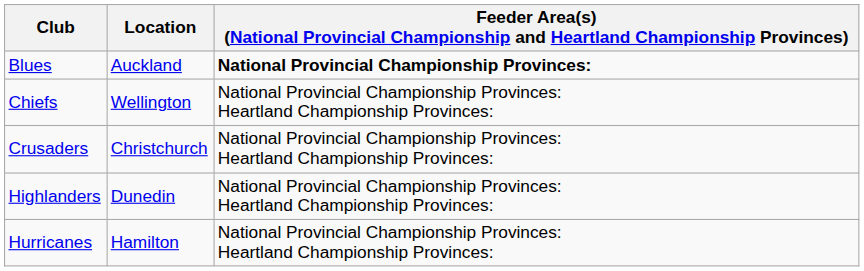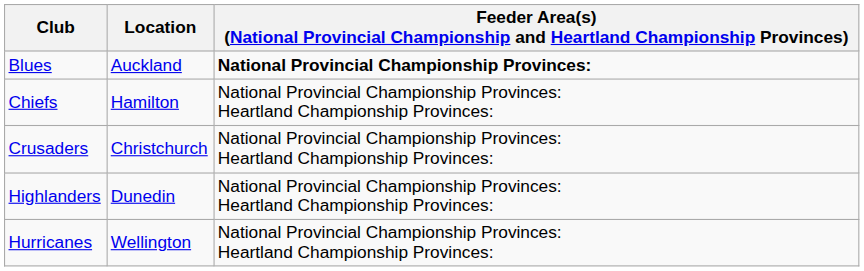 <table class="wikitable sortable" style="width:50%;">
 <tr>
 <th>Club</th>
 <th>Location</th>
 <th>Feeder Area(s)<br>(<a href='#'>National Provincial Championship</a> and <a href='#'>Heartland Championship</a> Provinces)</th>
 </tr>
 <tr>
 <td><a href='#'>Blues</a></td>
 <td><a href='#'>Auckland</a></td>
 <td><strong>National Provincial Championship Provinces:<br></strong></td>
 </tr>
 <tr>
 <td><a href='#'>Chiefs</a></td>
-<td><a href='#'>Wellington</a></td>
+<td><a href='#'>Hamilton</a></td>
 <td>National Provincial Championship Provinces:<br>Heartland Championship Provinces:</td>
 </tr>
 <tr>
 <td><a href='#'>Crusaders</a></td>
 <td><a href='#'>Christchurch</a></td>
 <td>National Provincial Championship Provinces:<br>Heartland Championship Provinces:</td>
 </tr>
 <tr>
 <td><a href='#'>Highlanders</a></td>
 <td><a href='#'>Dunedin</a></td>
 <td>National Provincial Championship Provinces:<br>Heartland Championship Provinces:</td>
 </tr>
 <tr>
 <td><a href='#'>Hurricanes</a></td>
-<td><a href='#'>Hamilton</a></td>
+<td><a href='#'>Wellington</a></td>
 <td>National Provincial Championship Provinces:<br>Heartland Championship Provinces:</td>
 </tr>
 </table>
